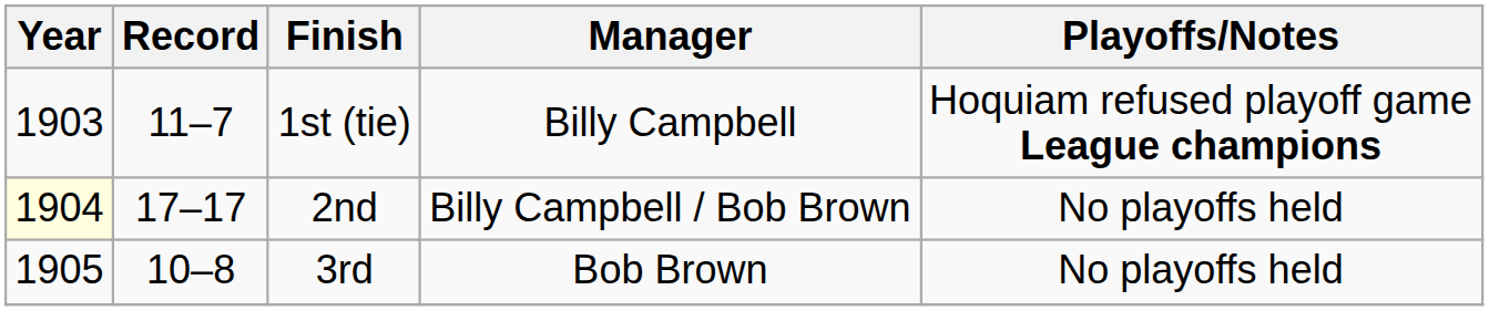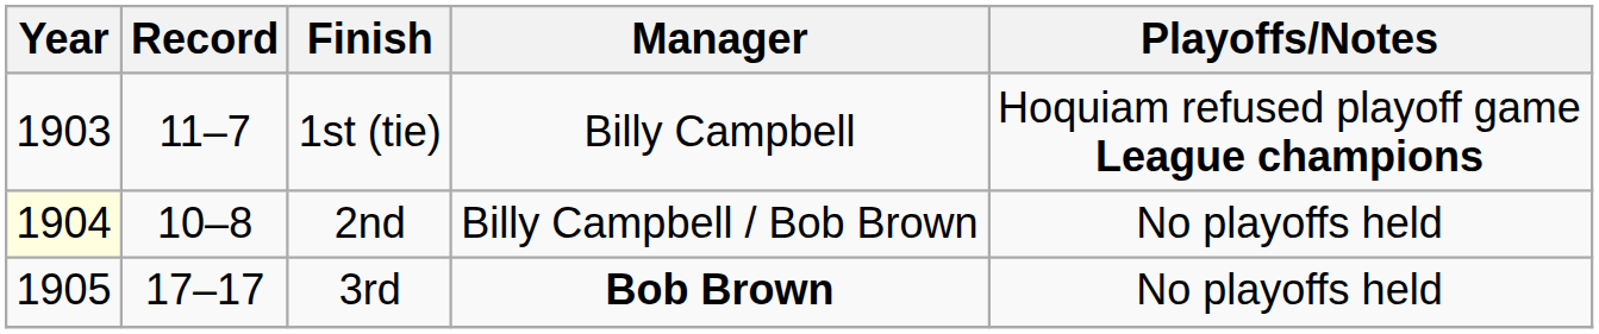 <table class="wikitable" style="text-align:center">
 <tr>
 <th>Year</th>
 <th>Record</th>
 <th>Finish</th>
 <th>Manager</th>
 <th>Playoffs/Notes</th>
 </tr>
 <tr align=center>
 <td>1903</td>
 <td>11–7</td>
 <td>1st (tie)</td>
 <td>Billy Campbell</td>
 <td>Hoquiam refused playoff game <br><strong>League champions</strong></td>
 </tr>
 <tr align=center>
 <td style="background: lightyellow;">1904</td>
-<td>17–17</td>
+<td>10–8</td>
 <td>2nd</td>
 <td>Billy Campbell / Bob Brown</td>
 <td>No playoffs held</td>
 </tr>
 <tr align=center>
 <td>1905</td>
-<td>10–8</td>
+<td>17–17</td>
 <td>3rd</td>
-<td>Bob Brown</td>
+<td><strong>Bob Brown</strong></td>
 <td>No playoffs held</td>
 </tr>
 <tr align=center>
 </tr>
 </table>
